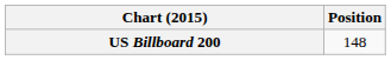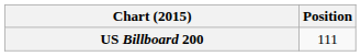 <table class="wikitable sortable plainrowheaders">
 <tr>
 <th scope="col" style="width:20em;">Chart (2015)</th>
 <th scope="col">Position</th>
 </tr>
 <tr>
 <th scope="row">US <em>Billboard</em> 200</th>
-<td align="center">148</td>
+<td align="center">111</td>
 </tr>
 </table>
